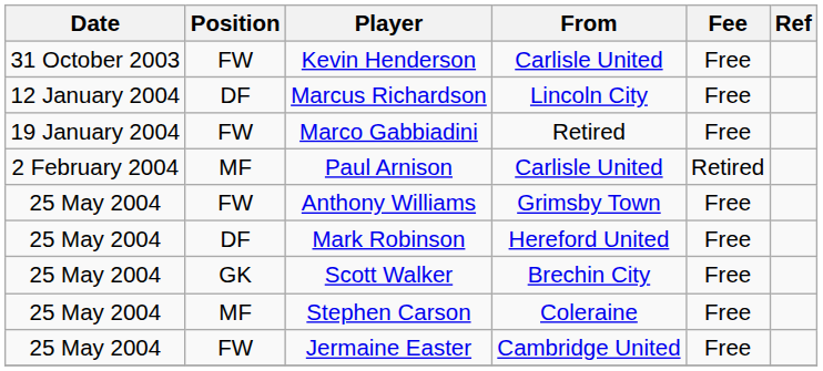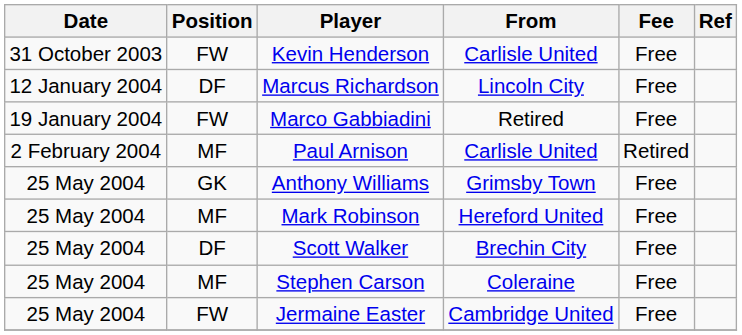 <table class="wikitable" style="font-size: 95%; text-align: center;">
 <tr>
 <th>Date</th>
 <th>Position</th>
 <th>Player</th>
 <th>From</th>
 <th>Fee</th>
 <th>Ref</th>
 </tr>
 <tr>
 <td>31 October 2003</td>
 <td>FW</td>
 <td><a href='#'>Kevin Henderson</a></td>
 <td><a href='#'>Carlisle United</a></td>
 <td>Free</td>
 <td></td>
 </tr>
 <tr>
 <td>12 January 2004</td>
 <td>DF</td>
 <td><a href='#'>Marcus Richardson</a></td>
 <td><a href='#'>Lincoln City</a></td>
 <td>Free</td>
 <td></td>
 </tr>
 <tr>
 <td>19 January 2004</td>
 <td>FW</td>
 <td><a href='#'>Marco Gabbiadini</a></td>
 <td>Retired</td>
 <td>Free</td>
 <td></td>
 </tr>
 <tr>
 <td>2 February 2004</td>
 <td>MF</td>
 <td><a href='#'>Paul Arnison</a></td>
 <td><a href='#'>Carlisle United</a></td>
 <td>Retired</td>
 <td></td>
 </tr>
 <tr>
 <td>25 May 2004</td>
-<td>FW</td>
+<td>GK</td>
 <td><a href='#'>Anthony Williams</a></td>
 <td><a href='#'>Grimsby Town</a></td>
 <td>Free</td>
 <td></td>
 </tr>
 <tr>
 <td>25 May 2004</td>
-<td>DF</td>
+<td>MF</td>
 <td><a href='#'>Mark Robinson</a></td>
 <td><a href='#'>Hereford United</a></td>
 <td>Free</td>
 <td></td>
 </tr>
 <tr>
 <td>25 May 2004</td>
-<td>GK</td>
+<td>DF</td>
 <td><a href='#'>Scott Walker</a></td>
 <td><a href='#'>Brechin City</a></td>
 <td>Free</td>
 <td></td>
 </tr>
 <tr>
 <td>25 May 2004</td>
 <td>MF</td>
 <td><a href='#'>Stephen Carson</a></td>
 <td><a href='#'>Coleraine</a></td>
 <td>Free</td>
 <td></td>
 </tr>
 <tr>
 <td>25 May 2004</td>
 <td>FW</td>
 <td><a href='#'>Jermaine Easter</a></td>
 <td><a href='#'>Cambridge United</a></td>
 <td>Free</td>
 <td></td>
 </tr>
 <tr>
 </tr>
 </table>
